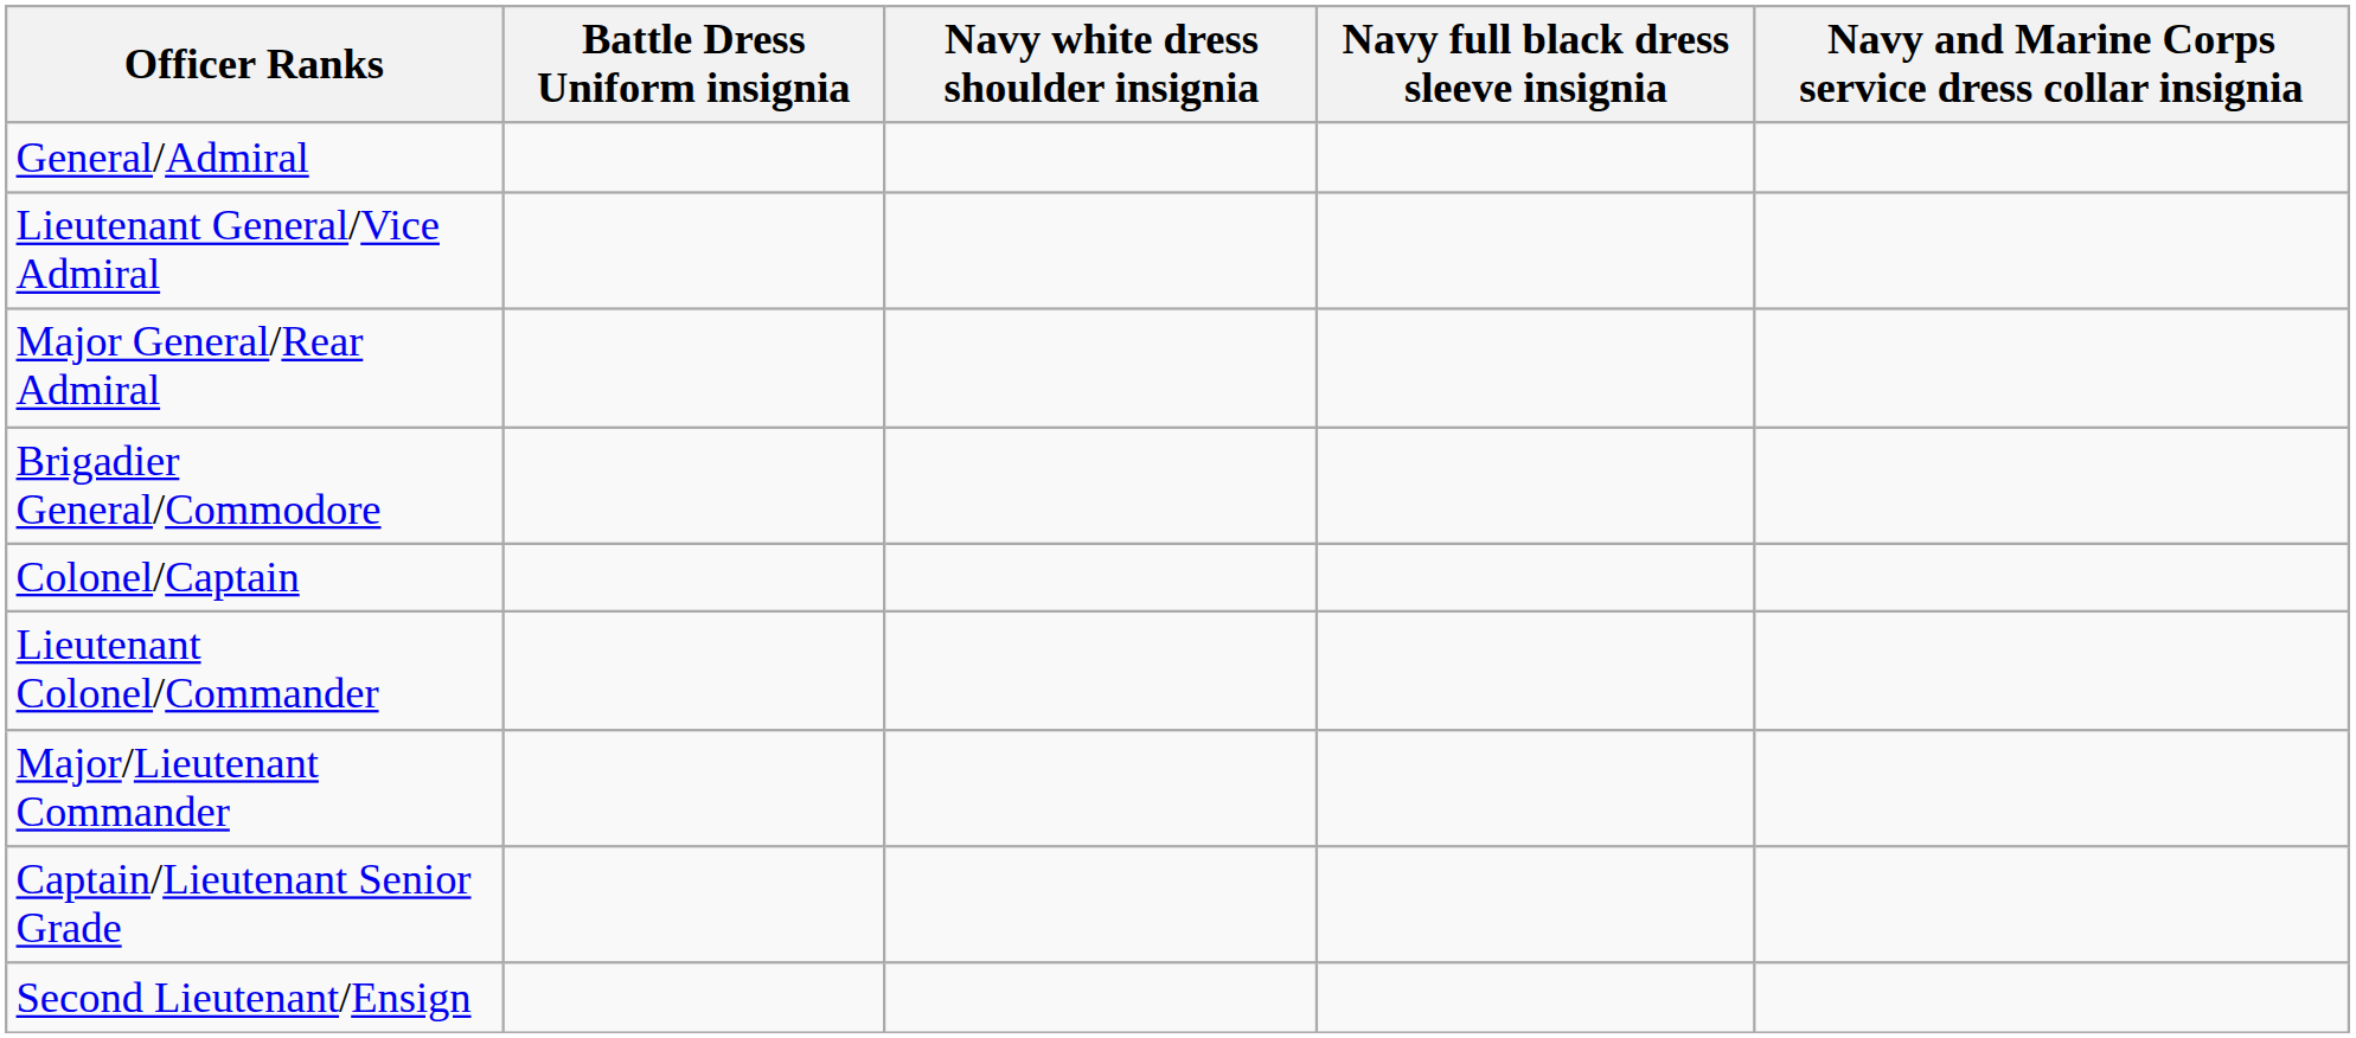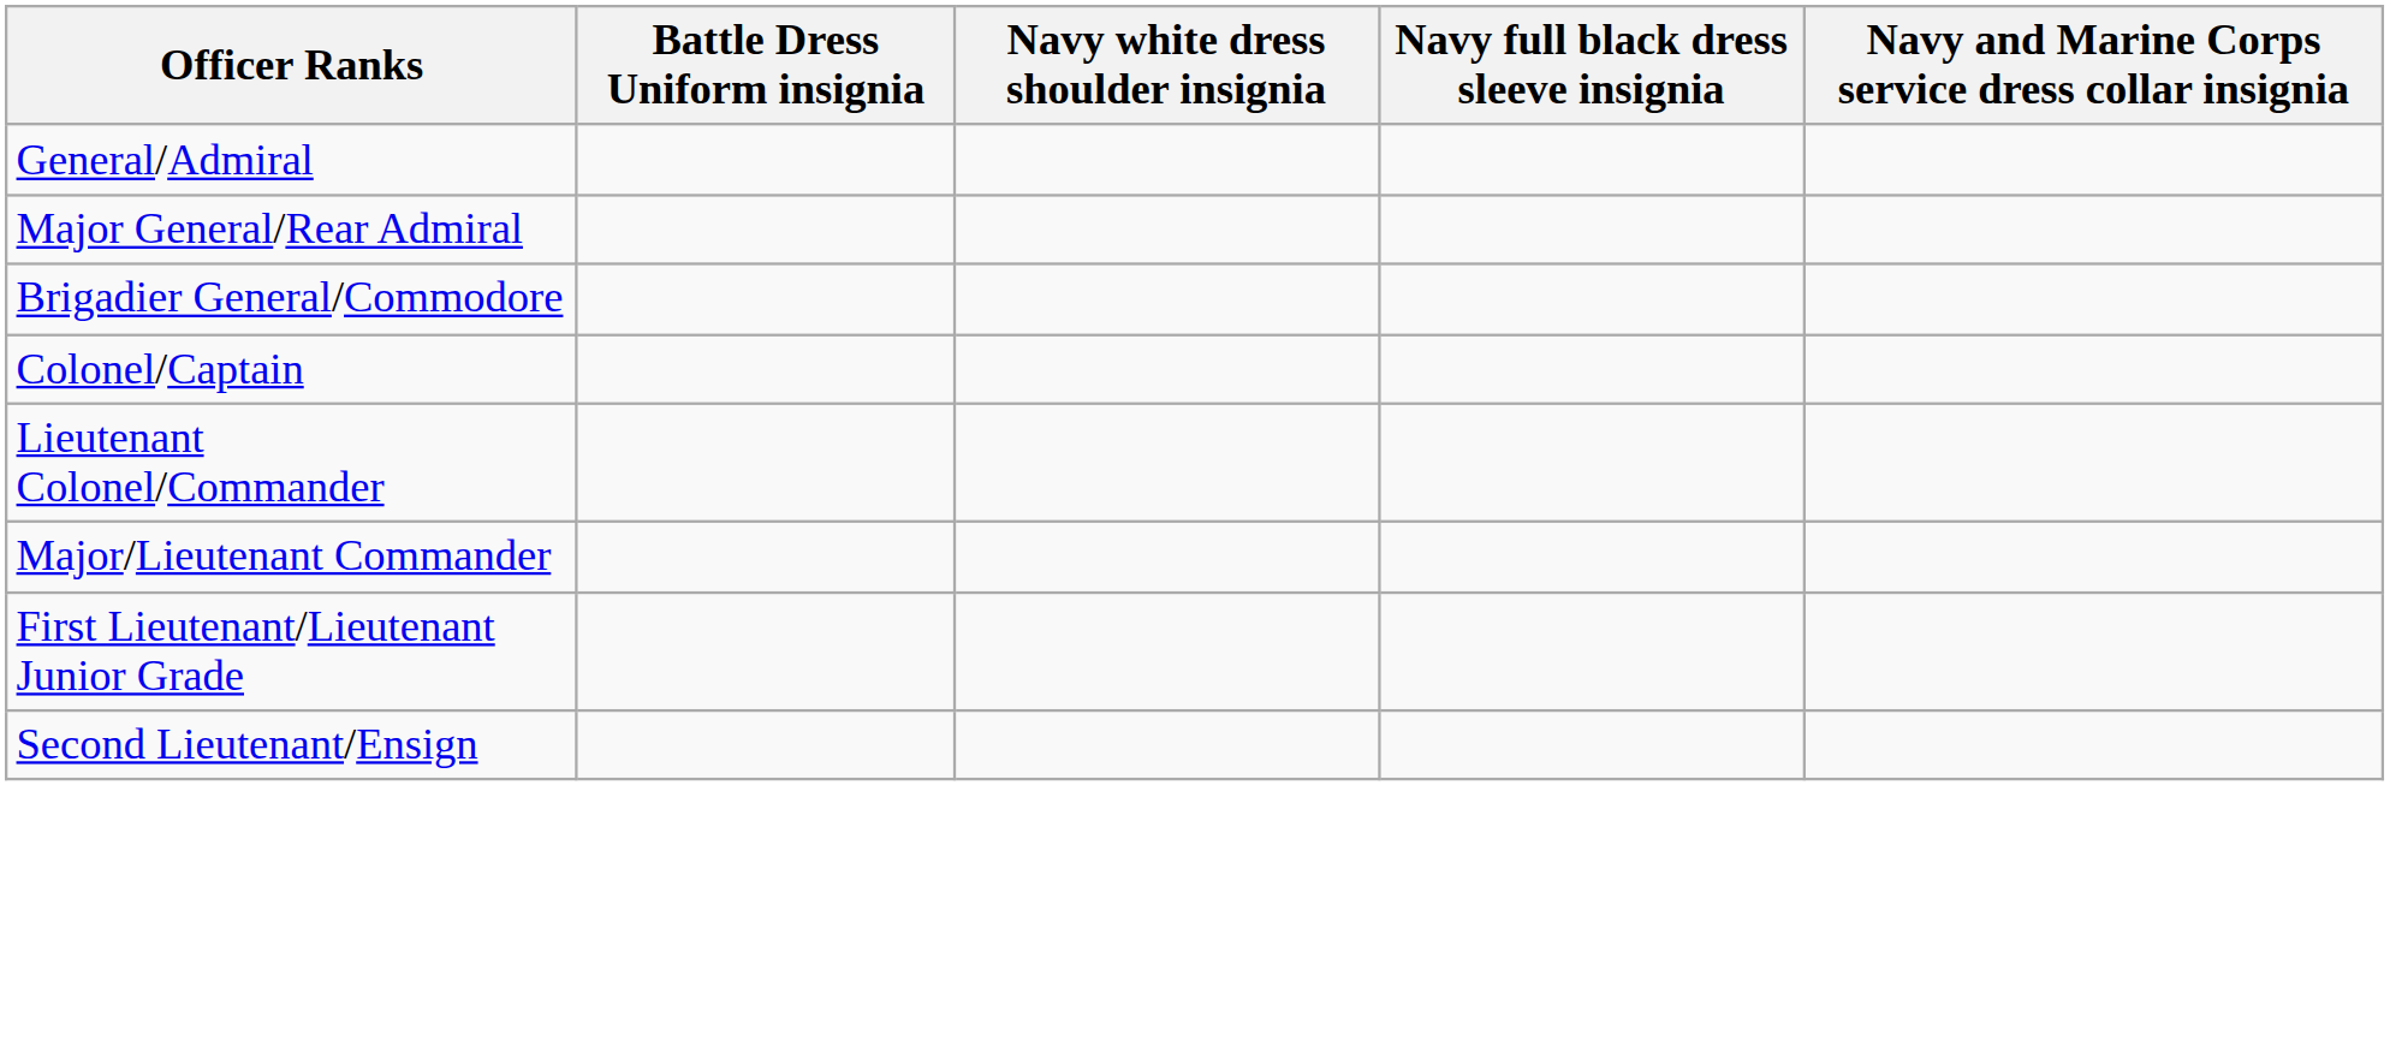 <table class="wikitable" align="center" cellpadding="5">
 <tr>
 <th>Officer Ranks</th>
 <th>Battle Dress Uniform insignia</th>
 <th>Navy white dress shoulder insignia<br></th>
 <th>Navy full black dress sleeve insignia<br></th>
 <th>Navy and Marine Corps service dress collar insignia<br></th>
 </tr>
 <tr>
 <td><a href='#'>General</a>/<a href='#'>Admiral</a></td>
-<td></td>
-<td></td>
-<td></td>
-<td></td>
-</tr>
-<tr>
-<td><a href='#'>Lieutenant General</a>/<a href='#'>Vice Admiral</a></td>
 <td></td>
 <td></td>
 <td></td>
 <td></td>
 </tr>
 <tr>
 <td><a href='#'>Major General</a>/<a href='#'>Rear Admiral</a></td>
 <td></td>
 <td></td>
 <td></td>
 <td></td>
 </tr>
 <tr>
 <td><a href='#'>Brigadier General</a>/<a href='#'>Commodore</a></td>
 <td></td>
 <td></td>
 <td></td>
 <td></td>
 </tr>
 <tr>
 <td><a href='#'>Colonel</a>/<a href='#'>Captain</a></td>
 <td></td>
 <td></td>
 <td></td>
 <td></td>
 </tr>
 <tr>
 <td><a href='#'>Lieutenant Colonel</a>/<a href='#'>Commander</a></td>
 <td></td>
 <td></td>
 <td></td>
 <td></td>
 </tr>
 <tr>
 <td><a href='#'>Major</a>/<a href='#'>Lieutenant Commander</a></td>
 <td></td>
 <td></td>
 <td></td>
 <td></td>
 </tr>
 <tr>
-<td><a href='#'>Captain</a>/<a href='#'>Lieutenant Senior Grade</a></td>
+<td><a href='#'>First Lieutenant</a>/<a href='#'>Lieutenant Junior Grade</a></td>
 <td></td>
 <td></td>
 <td></td>
 <td></td>
 </tr>
 <tr>
 <td><a href='#'>Second Lieutenant</a>/<a href='#'>Ensign</a></td>
 <td></td>
 <td></td>
 <td></td>
 <td></td>
 </tr>
 </table>
